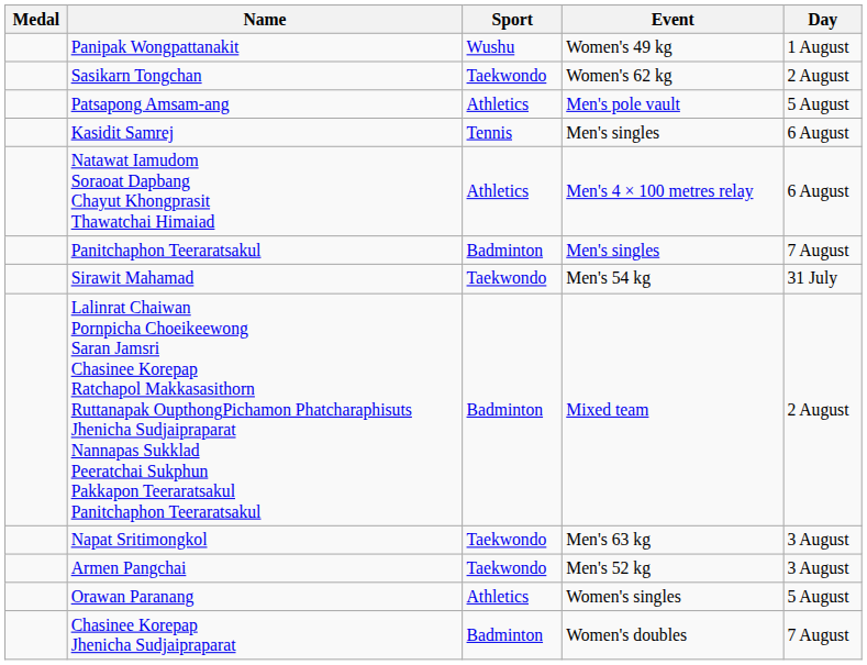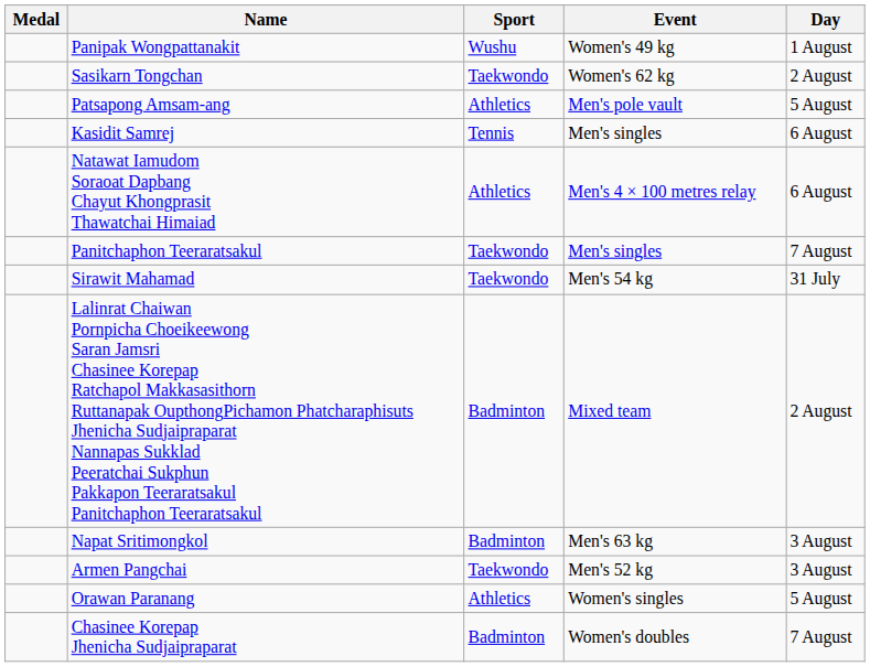 <table class="wikitable sortable" style="font-size: 95%; width:60%">
 <tr>
 <th>Medal</th>
 <th>Name</th>
 <th>Sport</th>
 <th>Event</th>
 <th>Day</th>
 </tr>
 <tr>
 <td></td>
 <td><a href='#'>Panipak Wongpattanakit</a></td>
 <td><a href='#'>Wushu</a></td>
 <td>Women's 49 kg</td>
 <td>1 August</td>
 </tr>
 <tr>
 <td></td>
 <td><a href='#'>Sasikarn Tongchan</a></td>
 <td><a href='#'>Taekwondo</a></td>
 <td>Women's 62 kg</td>
 <td>2 August</td>
 </tr>
 <tr>
 <td></td>
 <td><a href='#'>Patsapong Amsam-ang</a></td>
 <td><a href='#'>Athletics</a></td>
 <td><a href='#'>Men's pole vault</a></td>
 <td>5 August</td>
 </tr>
 <tr>
 <td></td>
 <td><a href='#'>Kasidit Samrej</a></td>
 <td><a href='#'>Tennis</a></td>
 <td>Men's singles</td>
 <td>6  August</td>
 </tr>
 <tr>
 <td></td>
 <td><a href='#'>Natawat Iamudom</a><br><a href='#'>Soraoat Dapbang</a><br><a href='#'>Chayut Khongprasit</a><br><a href='#'>Thawatchai Himaiad</a></td>
 <td><a href='#'>Athletics</a></td>
 <td><a href='#'>Men's 4 × 100 metres relay</a></td>
 <td>6 August</td>
 </tr>
 <tr>
 <td></td>
 <td><a href='#'>Panitchaphon Teeraratsakul</a></td>
-<td><a href='#'>Badminton</a></td>
+<td><a href='#'>Taekwondo</a></td>
 <td><a href='#'>Men's singles</a></td>
 <td>7 August</td>
 </tr>
 <tr>
 <td></td>
 <td><a href='#'>Sirawit Mahamad</a></td>
 <td><a href='#'>Taekwondo</a></td>
 <td>Men's 54 kg</td>
 <td>31 July</td>
 </tr>
 <tr>
 <td></td>
 <td><a href='#'>Lalinrat Chaiwan</a><br><a href='#'>Pornpicha Choeikeewong</a><br><a href='#'>Saran Jamsri</a><br><a href='#'>Chasinee Korepap</a><br><a href='#'>Ratchapol Makkasasithorn</a><br><a href='#'>Ruttanapak Oupthong</a><a href='#'>Pichamon Phatcharaphisuts</a><br><a href='#'>Jhenicha Sudjaipraparat</a><br><a href='#'>Nannapas Sukklad</a><br><a href='#'>Peeratchai Sukphun</a><br><a href='#'>Pakkapon Teeraratsakul</a><br><a href='#'>Panitchaphon Teeraratsakul</a></td>
 <td><a href='#'>Badminton</a></td>
 <td><a href='#'>Mixed team</a></td>
 <td>2 August</td>
 </tr>
 <tr>
 <td></td>
 <td><a href='#'>Napat Sritimongkol</a></td>
-<td><a href='#'>Taekwondo</a></td>
+<td><a href='#'>Badminton</a></td>
 <td>Men's 63 kg</td>
 <td>3 August</td>
 </tr>
 <tr>
 <td></td>
 <td><a href='#'>Armen Pangchai</a></td>
 <td><a href='#'>Taekwondo</a></td>
 <td>Men's 52 kg</td>
 <td>3 August</td>
 </tr>
 <tr>
 <td></td>
 <td><a href='#'>Orawan Paranang</a></td>
 <td><a href='#'>Athletics</a></td>
 <td>Women's singles</td>
 <td>5 August</td>
 </tr>
 <tr>
 <td></td>
 <td><a href='#'>Chasinee Korepap</a><br><a href='#'>Jhenicha Sudjaipraparat</a></td>
 <td><a href='#'>Badminton</a></td>
 <td>Women's doubles</td>
 <td>7 August</td>
 </tr>
 </table>
